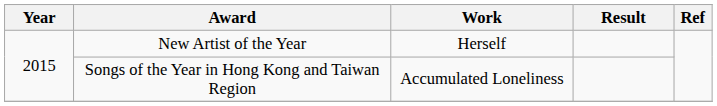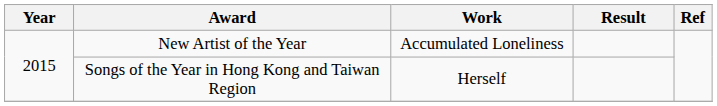 <table class="wikitable">
 <tr>
 <th width=60>Year</th>
 <th style="width:300px;">Award</th>
 <th style="width:170px;">Work</th>
 <th width="90">Result</th>
 <th width="30">Ref</th>
 </tr>
 <tr align="center">
 <td rowspan="2">2015</td>
 <td>New Artist of the Year</td>
-<td>Herself</td>
+<td>Accumulated Loneliness</td>
 <td></td>
 <td rowspan="2"></td>
 </tr>
 <tr align="center">
 <td>Songs of the Year in Hong Kong and Taiwan Region</td>
-<td>Accumulated Loneliness</td>
+<td>Herself</td>
 <td></td>
 </tr>
 <tr align="center">
 </tr>
 </table>
